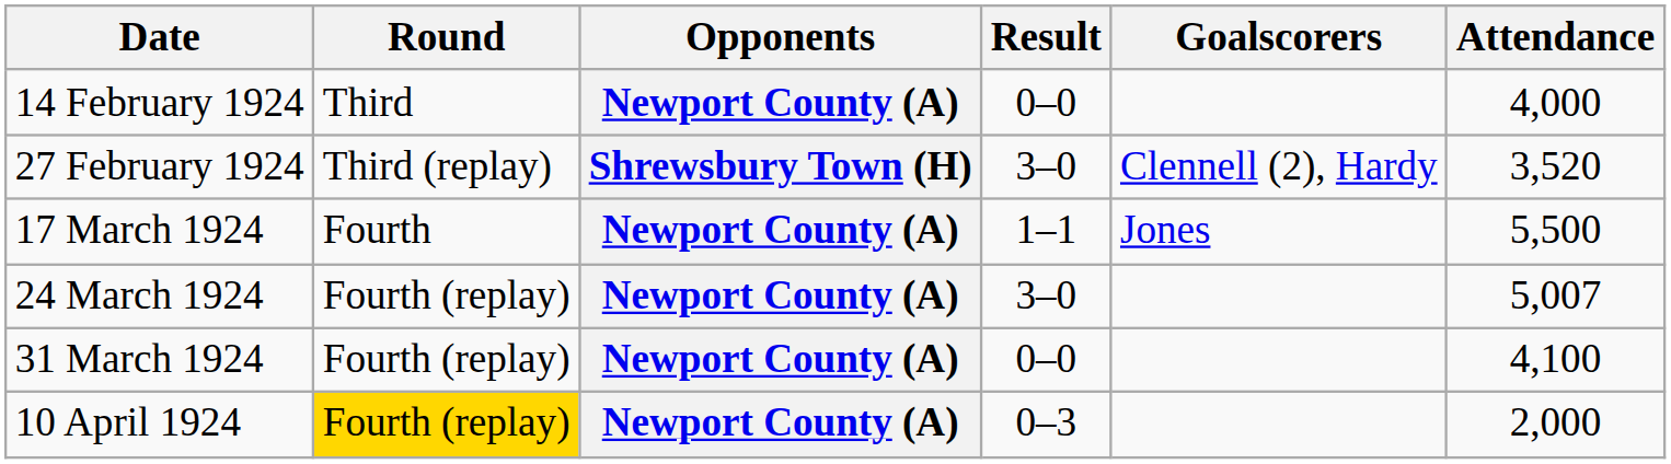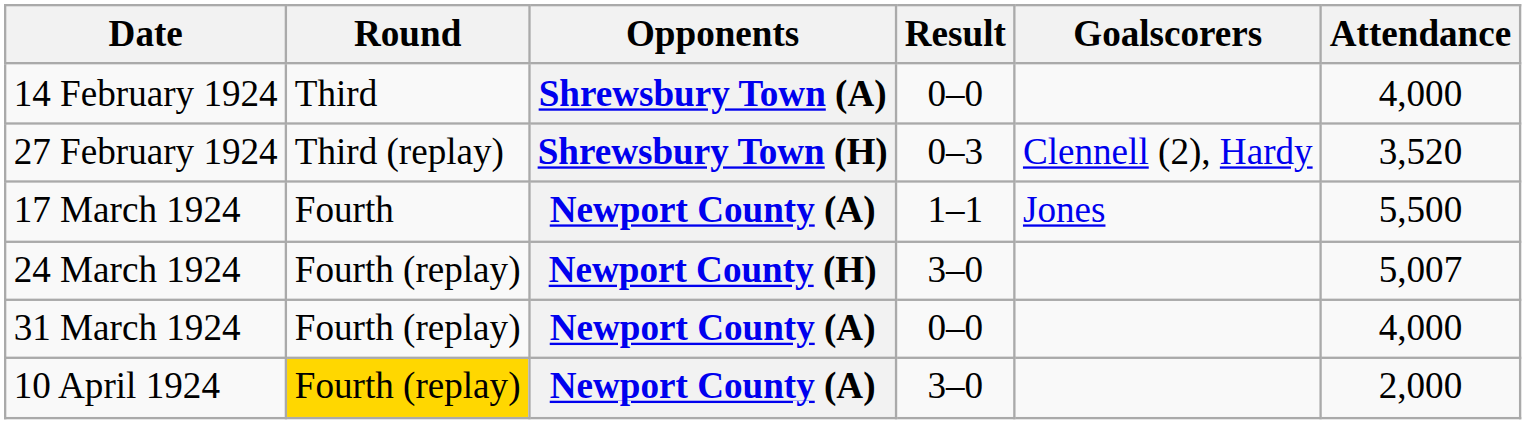 <table class="wikitable plainrowheaders sortable">
 <tr>
 <th scope=col>Date</th>
 <th scope=col>Round</th>
 <th scope=col>Opponents</th>
 <th scope=col>Result</th>
 <th scope=col class=unsortable>Goalscorers</th>
 <th scope=col>Attendance</th>
 </tr>
 <tr>
 <td>14 February 1924</td>
 <td>Third</td>
-<th scope=row><a href='#'>Newport County</a> (A)</th>
+<th scope=row><a href='#'>Shrewsbury Town</a> (A)</th>
 <td align=center>0–0</td>
 <td></td>
 <td align=center>4,000</td>
 </tr>
 <tr>
 <td>27 February 1924</td>
 <td>Third (replay)</td>
 <th scope=row><a href='#'>Shrewsbury Town</a> (H)</th>
-<td align=center>3–0</td>
+<td align=center>0–3</td>
 <td><a href='#'>Clennell</a> (2), <a href='#'>Hardy</a></td>
 <td align=center>3,520</td>
 </tr>
 <tr>
 <td>17 March 1924</td>
 <td>Fourth</td>
 <th scope=row><a href='#'>Newport County</a> (A)</th>
 <td align=center>1–1</td>
 <td><a href='#'>Jones</a></td>
 <td align=center>5,500</td>
 </tr>
 <tr>
 <td>24 March 1924</td>
 <td>Fourth (replay)</td>
-<th scope=row><a href='#'>Newport County</a> (A)</th>
+<th scope=row><a href='#'>Newport County</a> (H)</th>
 <td align=center>3–0</td>
 <td></td>
 <td align=center>5,007</td>
 </tr>
 <tr>
 <td>31 March 1924</td>
 <td>Fourth (replay)</td>
 <th scope=row><a href='#'>Newport County</a> (A)</th>
 <td align=center>0–0</td>
 <td></td>
-<td align=center>4,100</td>
+<td align=center>4,000</td>
 </tr>
 <tr>
 <td>10 April 1924</td>
 <td style="background: gold;">Fourth (replay)</td>
 <th scope=row><a href='#'>Newport County</a> (A)</th>
-<td align=center>0–3</td>
+<td align=center>3–0</td>
 <td></td>
 <td align=center>2,000</td>
 </tr>
 </table>
